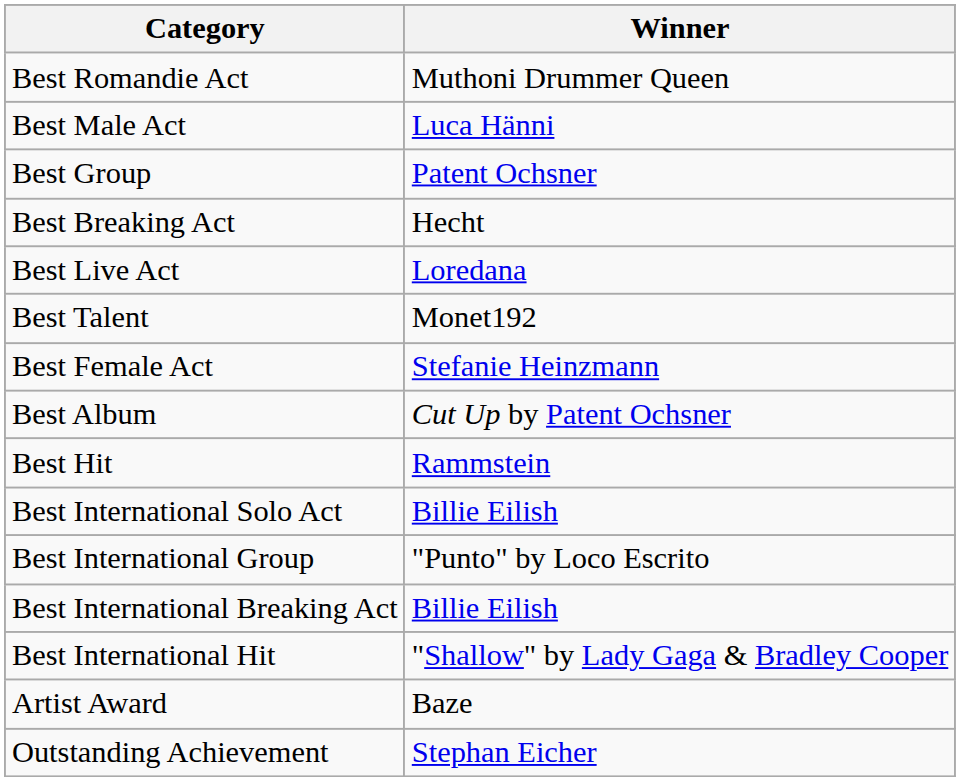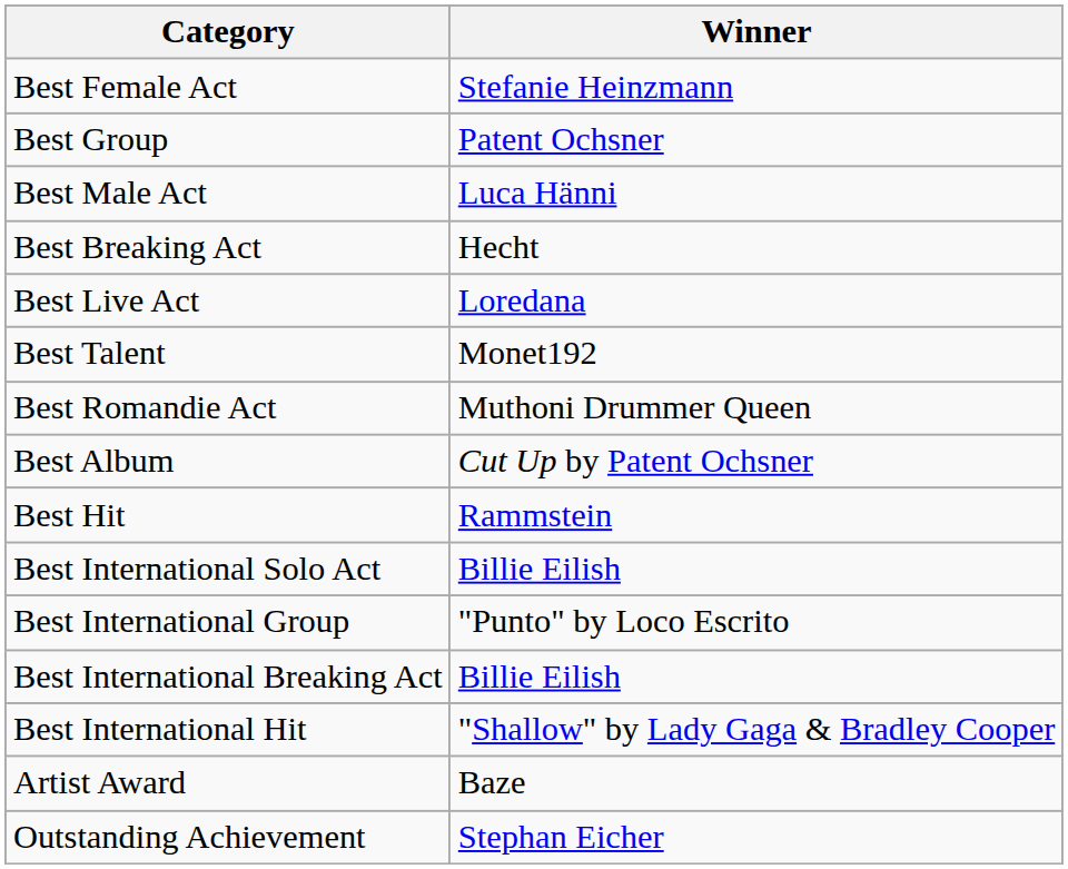 <table class="wikitable zebra">
 <tr>
 <th>Category</th>
 <th>Winner</th>
 </tr>
 <tr>
-<td>Best Romandie Act</td>
-<td>Muthoni Drummer Queen</td>
+<td>Best Female Act</td>
+<td><a href='#'>Stefanie Heinzmann</a></td>
+</tr>
+<tr>
+<td>Best Group</td>
+<td><a href='#'>Patent Ochsner</a></td>
 </tr>
 <tr>
 <td>Best Male Act</td>
 <td><a href='#'>Luca Hänni</a></td>
-</tr>
-<tr>
-<td>Best Group</td>
-<td><a href='#'>Patent Ochsner</a></td>
 </tr>
 <tr>
 <td>Best Breaking Act</td>
 <td>Hecht</td>
 </tr>
 <tr>
 <td>Best Live Act</td>
 <td><a href='#'>Loredana</a></td>
 </tr>
 <tr>
 <td>Best Talent</td>
 <td>Monet192</td>
 </tr>
 <tr>
-<td>Best Female Act</td>
-<td><a href='#'>Stefanie Heinzmann</a></td>
+<td>Best Romandie Act</td>
+<td>Muthoni Drummer Queen</td>
 </tr>
 <tr>
 <td>Best Album</td>
 <td><em>Cut Up</em> by <a href='#'>Patent Ochsner</a></td>
 </tr>
 <tr>
 <td>Best Hit</td>
 <td><a href='#'>Rammstein</a></td>
 </tr>
 <tr>
 <td>Best International Solo Act</td>
 <td><a href='#'>Billie Eilish</a></td>
 </tr>
 <tr>
 <td>Best International Group</td>
 <td>"Punto" by Loco Escrito</td>
 </tr>
 <tr>
 <td>Best International Breaking Act</td>
 <td><a href='#'>Billie Eilish</a></td>
 </tr>
 <tr>
 <td>Best International Hit</td>
 <td>"<a href='#'>Shallow</a>" by <a href='#'>Lady Gaga</a> & <a href='#'>Bradley Cooper</a></td>
 </tr>
 <tr>
 <td>Artist Award</td>
 <td>Baze</td>
 </tr>
 <tr>
 <td>Outstanding Achievement</td>
 <td><a href='#'>Stephan Eicher</a></td>
 </tr>
 </table>
